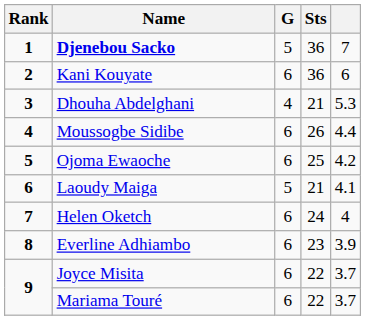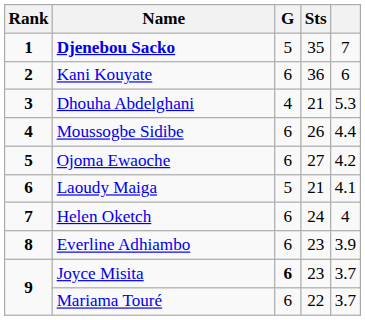 <table class="wikitable" style="font-size:90%;">
 <tr>
 <th width=10px>Rank</th>
 <th width=180px>Name</th>
 <th width=15px>G</th>
 <th width=10px>Sts</th>
 <th width=10px></th>
 </tr>
 <tr align=center>
 <td><strong>1</strong></td>
 <td align=left> <strong><a href='#'>Djenebou Sacko</a></strong></td>
 <td>5</td>
-<td>36</td>
+<td>35</td>
 <td>7</td>
 </tr>
 <tr align=center>
 <td><strong>2</strong></td>
 <td align=left> <a href='#'>Kani Kouyate</a></td>
 <td>6</td>
 <td>36</td>
 <td>6</td>
 </tr>
 <tr align=center>
 <td><strong>3</strong></td>
 <td align=left> <a href='#'>Dhouha Abdelghani</a></td>
 <td>4</td>
 <td>21</td>
 <td>5.3</td>
 </tr>
 <tr align=center>
 <td><strong>4</strong></td>
 <td align=left> <a href='#'>Moussogbe Sidibe</a></td>
 <td>6</td>
 <td>26</td>
 <td>4.4</td>
 </tr>
 <tr align=center>
 <td><strong>5</strong></td>
 <td align=left> <a href='#'>Ojoma Ewaoche</a></td>
 <td>6</td>
-<td>25</td>
+<td>27</td>
 <td>4.2</td>
 </tr>
 <tr align=center>
 <td><strong>6</strong></td>
 <td align=left> <a href='#'>Laoudy Maiga</a></td>
 <td>5</td>
 <td>21</td>
 <td>4.1</td>
 </tr>
 <tr align=center>
 <td><strong>7</strong></td>
 <td align=left> <a href='#'>Helen Oketch</a></td>
 <td>6</td>
 <td>24</td>
 <td>4</td>
 </tr>
 <tr align=center>
 <td><strong>8</strong></td>
 <td align=left> <a href='#'>Everline Adhiambo</a></td>
 <td>6</td>
 <td>23</td>
 <td>3.9</td>
 </tr>
 <tr align=center>
 <td rowspan=2><strong>9</strong></td>
 <td align=left> <a href='#'>Joyce Misita</a></td>
-<td>6</td>
-<td>22</td>
+<td><strong>6</strong></td>
+<td>23</td>
 <td>3.7</td>
 </tr>
 <tr align=center>
 <td align=left> <a href='#'>Mariama Touré</a></td>
 <td>6</td>
 <td>22</td>
 <td>3.7</td>
 </tr>
 </table>
